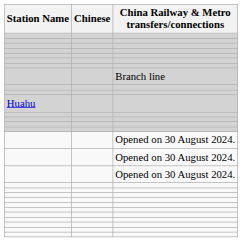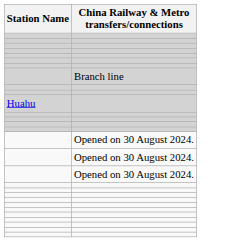 <table class="wikitable">
 <tr>
 <th>Station Name</th>
-<th>Chinese</th>
 <th>China Railway & Metro<br>transfers/connections</th>
 </tr>
 <tr bgcolor="lightgrey">
-<td></td>
 <td></td>
 <td></td>
 </tr>
 <tr bgcolor="lightgrey">
 <td></td>
 <td></td>
-<td></td>
 </tr>
 <tr bgcolor="lightgrey">
-<td></td>
 <td></td>
 <td></td>
 </tr>
 <tr bgcolor="lightgrey">
 <td></td>
 <td></td>
-<td></td>
 </tr>
 <tr bgcolor="lightgrey">
-<td></td>
 <td></td>
 <td></td>
 </tr>
 <tr bgcolor="lightgrey">
 <td></td>
 <td></td>
+</tr>
+<tr bgcolor="lightgrey">
+<td></td>
 <td></td>
 </tr>
 <tr bgcolor="lightgrey">
 <td></td>
+<td>Branch line</td>
+</tr>
+<tr bgcolor="lightgrey">
 <td></td>
 <td></td>
 </tr>
 <tr bgcolor="lightgrey">
 <td></td>
 <td></td>
-<td>Branch line</td>
 </tr>
 <tr bgcolor="lightgrey">
+<td><a href='#'>Huahu</a></td>
 <td></td>
+</tr>
+<tr bgcolor="lightgrey">
 <td></td>
 <td></td>
 </tr>
 <tr bgcolor="lightgrey">
 <td></td>
 <td></td>
-<td></td>
 </tr>
 <tr bgcolor="lightgrey">
-<td><a href='#'>Huahu</a></td>
 <td></td>
 <td></td>
 </tr>
 <tr bgcolor="lightgrey">
 <td></td>
 <td></td>
+</tr>
+<tr>
 <td></td>
+<td>Opened on 30 August 2024.</td>
 </tr>
-<tr bgcolor="lightgrey">
+<tr>
 <td></td>
+<td>Opened on 30 August 2024.</td>
+</tr>
+<tr>
 <td></td>
-<td></td>
+<td>Opened on 30 August 2024.</td>
 </tr>
-<tr bgcolor="lightgrey">
-<td></td>
-<td></td>
-<td></td>
-</tr>
-<tr bgcolor="lightgrey">
-<td></td>
+<tr>
 <td></td>
 <td></td>
 </tr>
 <tr>
 <td></td>
 <td></td>
-<td>Opened on 30 August 2024.</td>
 </tr>
 <tr>
-<td></td>
-<td></td>
-<td>Opened on 30 August 2024.</td>
-</tr>
-<tr>
-<td></td>
-<td></td>
-<td>Opened on 30 August 2024.</td>
-</tr>
-<tr>
-<td></td>
 <td></td>
 <td></td>
 </tr>
 <tr>
 <td></td>
 <td></td>
-<td></td>
 </tr>
 <tr>
-<td></td>
 <td></td>
 <td></td>
 </tr>
 <tr>
 <td></td>
 <td></td>
-<td></td>
 </tr>
 <tr>
-<td></td>
 <td></td>
 <td></td>
 </tr>
 <tr>
 <td></td>
 <td></td>
-<td></td>
 </tr>
 <tr>
-<td></td>
 <td></td>
 <td></td>
 </tr>
 <tr>
 <td></td>
 <td></td>
-<td></td>
 </tr>
 <tr>
-<td></td>
-<td></td>
-<td></td>
-</tr>
-<tr>
-<td></td>
-<td></td>
-<td></td>
-</tr>
-<tr>
-<td></td>
 <td></td>
 <td> </td>
 </tr>
 </table>
